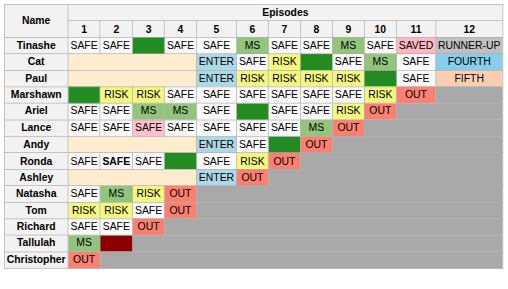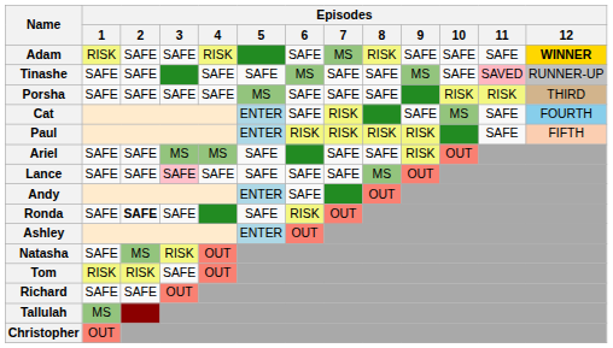 <table class="wikitable unsortable" style="text-align:center;">
 <tr>
 <th scope="col" rowspan="2">Name</th>
 <th colspan="12">Episodes</th>
 </tr>
 <tr>
 <th scope="col">1</th>
 <th scope="col">2</th>
 <th scope="col">3</th>
 <th scope="col">4</th>
 <th scope="col">5</th>
 <th scope="col">6</th>
 <th scope="col">7</th>
 <th scope="col">8</th>
 <th scope="col">9</th>
 <th scope="col">10</th>
 <th scope="col">11</th>
 <th scope="col">12</th>
 </tr>
 <tr>
+<th scope="row">Adam</th>
+<td style="background:#F3F781">RISK</td>
+<td>SAFE</td>
+<td>SAFE</td>
+<td style="background:#F3F781">RISK</td>
+<td style="background:forestgreen"></td>
+<td>SAFE</td>
+<td style="background:#93C47D">MS</td>
+<td style="background:#F3F781">RISK</td>
+<td>SAFE</td>
+<td>SAFE</td>
+<td>SAFE</td>
+<td bgcolor=gold><strong>WINNER</strong></td>
+</tr>
+<tr>
 <th scope="row">Tinashe</th>
 <td>SAFE</td>
 <td>SAFE</td>
 <td style="background:forestgreen"></td>
 <td>SAFE</td>
 <td>SAFE</td>
 <td style="background:#93C47D">MS</td>
 <td>SAFE</td>
 <td>SAFE</td>
 <td style="background:#93C47D">MS</td>
 <td>SAFE</td>
 <td style="background:lightpink">SAVED</td>
 <td style="background:silver;">RUNNER-UP</td>
+</tr>
+<tr>
+<th scope="row">Porsha</th>
+<td>SAFE</td>
+<td>SAFE</td>
+<td>SAFE</td>
+<td>SAFE</td>
+<td style="background:#93C47D">MS</td>
+<td>SAFE</td>
+<td>SAFE</td>
+<td>SAFE</td>
+<td style="background:forestgreen"></td>
+<td style="background:#F3F781">RISK</td>
+<td style="background:#F3F781">RISK</td>
+<td style="background:tan">THIRD</td>
 </tr>
 <tr>
 <th scope="row">Cat</th>
 <td colspan="4" bgcolor="#FFEBCD"></td>
 <td style="background:lightblue">ENTER</td>
 <td>SAFE</td>
 <td style="background:#F3F781">RISK</td>
 <td style="background:forestgreen"></td>
 <td>SAFE</td>
 <td style="background:#93C47D">MS</td>
 <td>SAFE</td>
 <td style="background:skyblue">FOURTH</td>
 </tr>
 <tr>
 <th scope="row">Paul</th>
 <td colspan="4" bgcolor="#FFEBCD"></td>
 <td style="background:lightblue">ENTER</td>
 <td style="background:#F3F781">RISK</td>
 <td style="background:#F3F781">RISK</td>
 <td style="background:#F3F781">RISK</td>
 <td style="background:#F3F781">RISK</td>
 <td style="background:forestgreen"></td>
 <td>SAFE</td>
 <td style="background:#fbceb1">FIFTH</td>
-</tr>
-<tr>
-<th scope="row">Marshawn</th>
-<td style="background:forestgreen"></td>
-<td style="background:#F3F781">RISK</td>
-<td style="background:#F3F781">RISK</td>
-<td>SAFE</td>
-<td>SAFE</td>
-<td>SAFE</td>
-<td>SAFE</td>
-<td>SAFE</td>
-<td>SAFE</td>
-<td style="background:#F3F781">RISK</td>
-<td style="background:salmon">OUT</td>
-<td bgcolor="darkgrey"></td>
 </tr>
 <tr>
 <th scope="row">Ariel</th>
 <td>SAFE</td>
 <td>SAFE</td>
 <td style="background:#93C47D">MS</td>
 <td style="background:#93C47D">MS</td>
 <td>SAFE</td>
 <td style="background:forestgreen"></td>
 <td>SAFE</td>
 <td>SAFE</td>
 <td style="background:#F3F781">RISK</td>
 <td style="background:salmon">OUT</td>
 <td colspan="2" bgcolor="darkgrey"></td>
 </tr>
 <tr>
 <th scope="row">Lance</th>
 <td>SAFE</td>
 <td>SAFE</td>
 <td style="background: pink;">SAFE</td>
 <td>SAFE</td>
 <td>SAFE</td>
 <td>SAFE</td>
 <td>SAFE</td>
 <td style="background:#93C47D">MS</td>
 <td style="background:salmon">OUT</td>
 <td colspan="3" bgcolor="darkgrey"></td>
 </tr>
 <tr>
 <th scope="row">Andy</th>
 <td colspan="4" bgcolor="#FFEBCD"></td>
 <td style="background:lightblue">ENTER</td>
 <td>SAFE</td>
 <td style="background:forestgreen"></td>
 <td style="background:salmon">OUT</td>
 <td colspan="4" bgcolor="darkgrey"></td>
 </tr>
 <tr>
 <th scope="row">Ronda</th>
 <td>SAFE</td>
 <td><strong>SAFE</strong></td>
 <td>SAFE</td>
 <td style="background:forestgreen"></td>
 <td>SAFE</td>
 <td style="background:#F3F781">RISK</td>
 <td style="background:salmon">OUT</td>
 <td colspan="5" bgcolor="darkgrey"></td>
 </tr>
 <tr>
 <th scope="row">Ashley</th>
 <td colspan="4" bgcolor="#FFEBCD"></td>
 <td style="background:lightblue">ENTER</td>
 <td style="background:salmon">OUT</td>
 <td colspan="6" bgcolor="darkgrey"></td>
 </tr>
 <tr>
 <th scope="row">Natasha</th>
 <td>SAFE</td>
 <td style="background:#93C47D">MS</td>
 <td style="background:#F3F781">RISK</td>
 <td style="background:salmon">OUT</td>
 <td colspan="8" bgcolor="darkgrey"></td>
 </tr>
 <tr>
 <th scope="row">Tom</th>
 <td style="background:#F3F781">RISK</td>
 <td style="background:#F3F781">RISK</td>
 <td>SAFE</td>
 <td style="background:salmon">OUT</td>
 <td colspan="8" bgcolor="darkgrey"></td>
 </tr>
 <tr>
 <th scope="row">Richard</th>
 <td>SAFE</td>
 <td>SAFE</td>
 <td style="background:salmon">OUT</td>
 <td colspan="9" bgcolor="darkgrey"></td>
 </tr>
 <tr>
 <th scope="row">Tallulah</th>
 <td style="background:#93C47D">MS</td>
 <td style="background:darkred"></td>
 <td colspan="10" bgcolor="darkgray"></td>
 </tr>
 <tr>
 <th scope="row">Christopher</th>
 <td style="background:salmon">OUT</td>
 <td colspan="11" bgcolor="darkgray"></td>
 </tr>
 </table>
